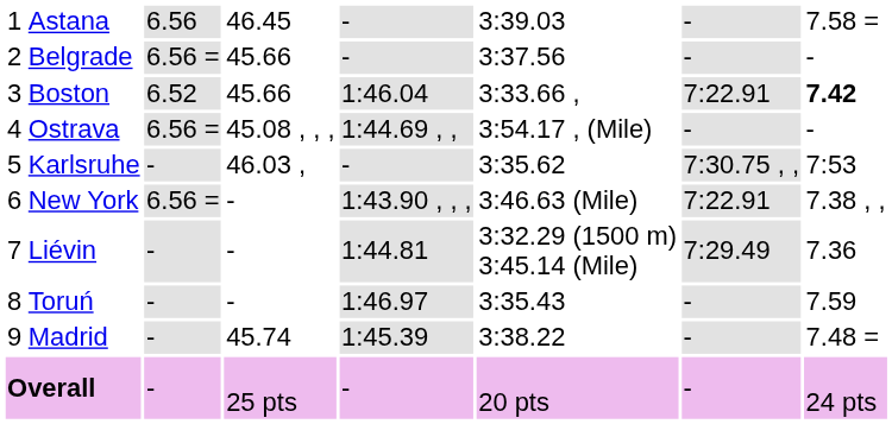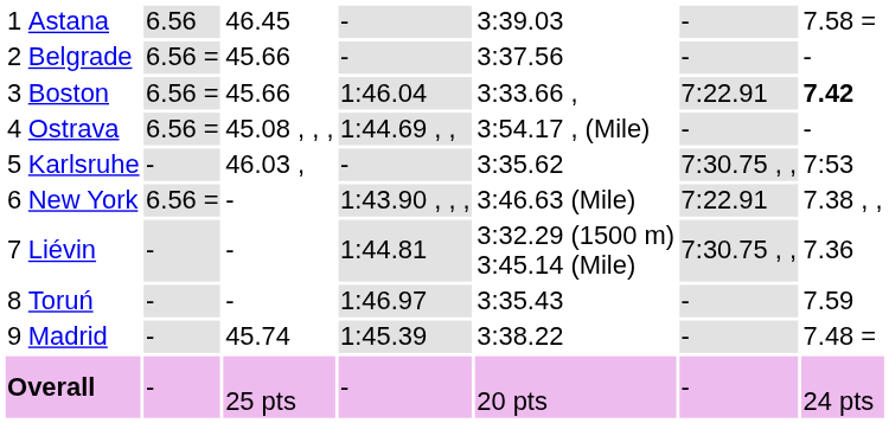 <table>
 <tr>
 <td>1</td>
 <td align=left><a href='#'>Astana</a></td>
 <td bgcolor=#e2e2e2>  6.56</td>
 <td>  46.45</td>
 <td bgcolor=#e2e2e2> -</td>
 <td>  3:39.03 </td>
 <td bgcolor=#e2e2e2> -</td>
 <td>  7.58 =</td>
 </tr>
 <tr>
 <td>2</td>
 <td align=left><a href='#'>Belgrade</a></td>
 <td bgcolor=#e2e2e2>  6.56 =</td>
 <td>  45.66 </td>
 <td bgcolor=#e2e2e2> -</td>
 <td>  3:37.56 </td>
 <td bgcolor=#e2e2e2> -</td>
 <td> -</td>
 </tr>
 <tr>
 <td>3</td>
 <td align=left><a href='#'>Boston</a></td>
-<td bgcolor=#e2e2e2>  6.52 </td>
+<td bgcolor=#e2e2e2>  6.56 =</td>
 <td>  45.66 </td>
 <td bgcolor=#e2e2e2>  1:46.04</td>
 <td>  3:33.66 , </td>
 <td bgcolor=#e2e2e2>  7:22.91 </td>
 <td><strong>  7.42 </strong></td>
 </tr>
 <tr>
 <td>4</td>
 <td align=left><a href='#'>Ostrava</a></td>
 <td bgcolor=#e2e2e2>  6.56 =</td>
 <td>  45.08 , , , </td>
 <td bgcolor=#e2e2e2>  1:44.69 , , </td>
 <td>  3:54.17 ,  (Mile)</td>
 <td bgcolor=#e2e2e2> -</td>
 <td> -</td>
 </tr>
 <tr>
 <td>5</td>
 <td align=left><a href='#'>Karlsruhe</a></td>
 <td bgcolor=#e2e2e2> -</td>
 <td>  46.03 , </td>
 <td bgcolor=#e2e2e2> -</td>
 <td>  3:35.62 </td>
 <td bgcolor=#e2e2e2>  7:30.75 , , </td>
 <td>  7:53</td>
 </tr>
 <tr>
 <td>6</td>
 <td align=left><a href='#'>New York</a></td>
 <td bgcolor=#e2e2e2>  6.56 =</td>
 <td> -</td>
 <td bgcolor=#e2e2e2>  1:43.90 , , , </td>
 <td>  3:46.63  (Mile)</td>
 <td bgcolor=#e2e2e2>  7:22.91 </td>
 <td>  7.38 , , </td>
 </tr>
 <tr>
 <td>7</td>
 <td align=left><a href='#'>Liévin</a></td>
 <td bgcolor=#e2e2e2> -</td>
 <td> -</td>
 <td bgcolor=#e2e2e2>  1:44.81</td>
 <td>  3:32.29 (1500 m)<br> 3:45.14  (Mile)</td>
-<td bgcolor=#e2e2e2>  7:29.49 </td>
+<td bgcolor=#e2e2e2>  7:30.75 , , </td>
 <td>  7.36 </td>
 </tr>
 <tr>
 <td>8</td>
 <td align=left><a href='#'>Toruń</a></td>
 <td bgcolor=#e2e2e2> -</td>
 <td> -</td>
 <td bgcolor=#e2e2e2>  1:46.97</td>
 <td>  3:35.43 </td>
 <td bgcolor=#e2e2e2> -</td>
 <td>  7.59</td>
 </tr>
 <tr>
 <td>9</td>
 <td align=left><a href='#'>Madrid</a></td>
 <td bgcolor=#e2e2e2> -</td>
 <td>  45.74 </td>
 <td bgcolor=#e2e2e2>  1:45.39 </td>
 <td>  3:38.22</td>
 <td bgcolor=#e2e2e2> -</td>
 <td>  7.48 =</td>
 </tr>
 <tr bgcolor=#eebbee>
 <td colspan="2"><strong>Overall</strong></td>
 <td> -</td>
 <td> <br>25 pts</td>
 <td> -</td>
 <td> <br>20 pts</td>
 <td> -</td>
 <td> <br>24 pts</td>
 </tr>
 </table>
